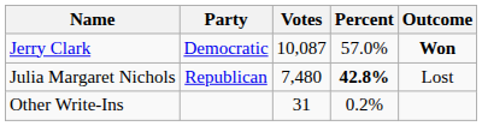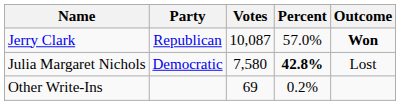 <table class=wikitable style="text-align:center">
 <tr>
 <th>Name</th>
 <th>Party</th>
 <th>Votes</th>
 <th>Percent</th>
 <th>Outcome</th>
 </tr>
 <tr>
 <td align=left><a href='#'>Jerry Clark</a></td>
-<td><a href='#'>Democratic</a></td>
+<td><a href='#'>Republican</a></td>
 <td>10,087</td>
 <td>57.0%</td>
 <td><strong>Won</strong></td>
 </tr>
 <tr>
 <td align=left>Julia Margaret Nichols</td>
-<td><a href='#'>Republican</a></td>
-<td>7,480</td>
+<td><a href='#'>Democratic</a></td>
+<td>7,580</td>
 <td><strong>42.8%</strong></td>
 <td>Lost</td>
 </tr>
 <tr>
 <td align=left>Other Write-Ins</td>
 <td></td>
-<td>31</td>
+<td>69</td>
 <td>0.2%</td>
 <td></td>
 </tr>
 </table>
